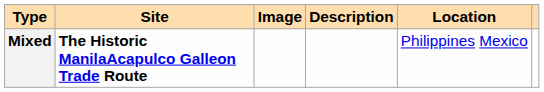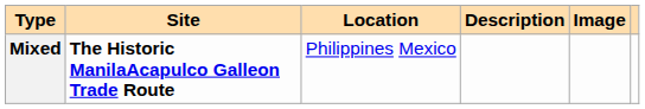 <table class="wikitable" style="font-size:95%; background:#fdfdfd;">
 <tr>
 <th scope="col" style="background:#ffdead;">Type </th>
 <th scope="col" style="background:#ffdead; width:12.5em;">Site</th>
+<th scope="col" style="background:#ffdead;">Location</th>
+<th scope="col" style="background:#ffdead;">Description</th>
 <th scope="col" style="background:#ffdead;">Image</th>
-<th scope="col" style="background:#ffdead;">Description</th>
-<th scope="col" style="background:#ffdead;">Location</th>
 <th scope="col" style="background:#ffdead;"></th>
 </tr>
 <tr style="vertical-align:top;">
 <th scope="row">Mixed</th>
 <td style="font-weight:bold;">The Historic <a href='#'>ManilaAcapulco Galleon Trade</a> Route</td>
+<td><a href='#'>Philippines</a>  <a href='#'>Mexico</a></td>
 <td></td>
 <td></td>
-<td><a href='#'>Philippines</a>  <a href='#'>Mexico</a></td>
 <td></td>
 </tr>
 </table>
